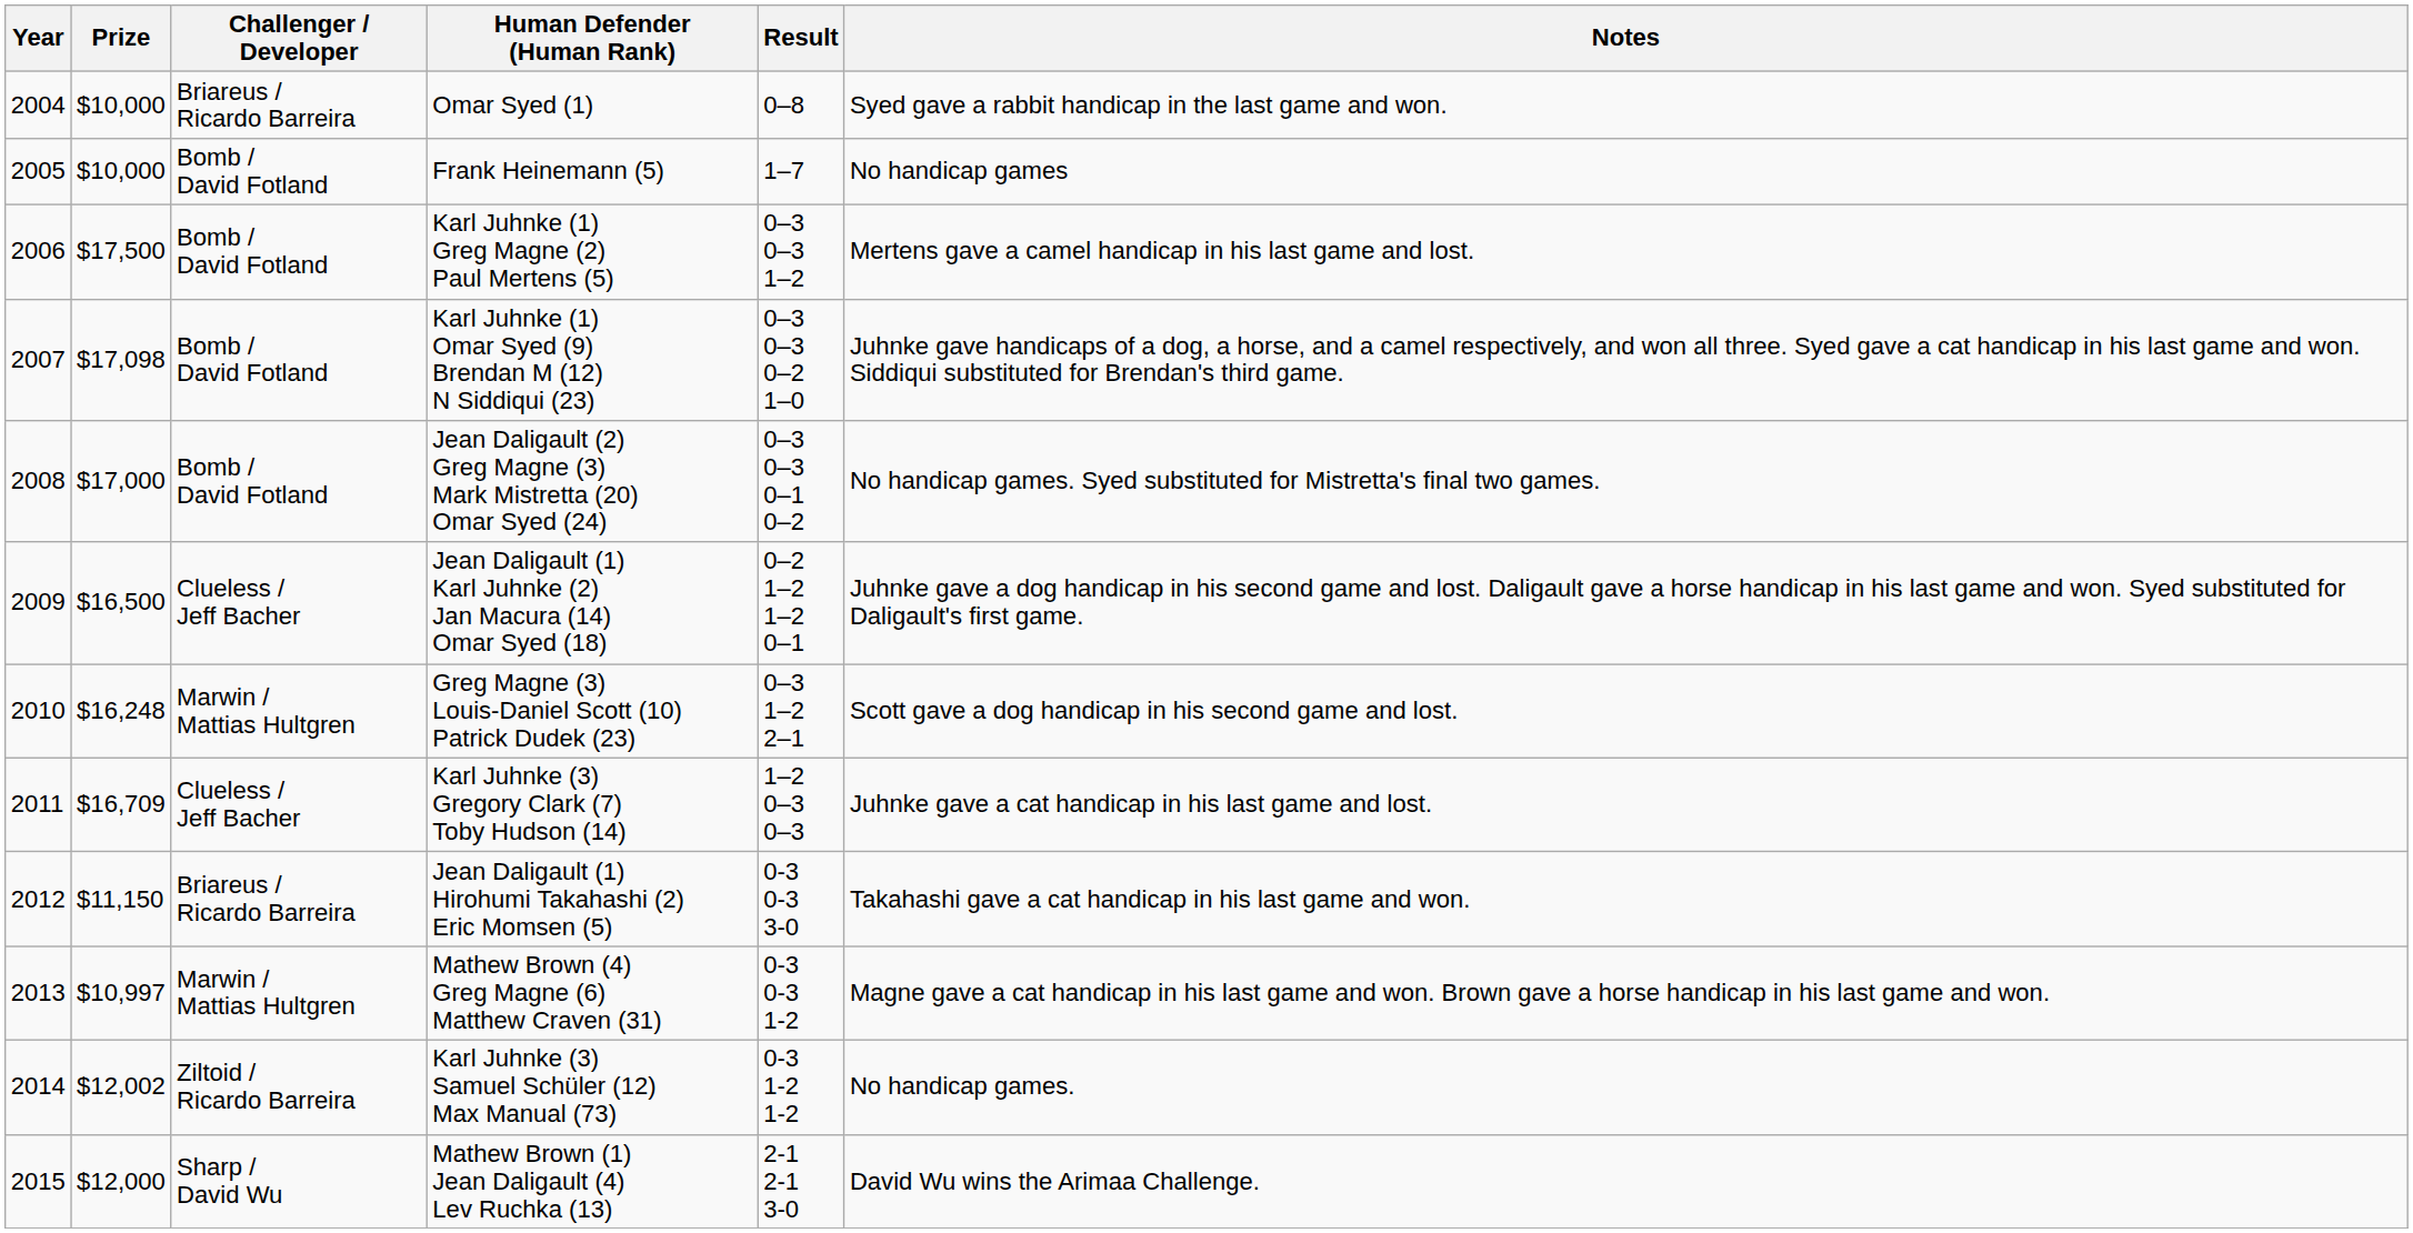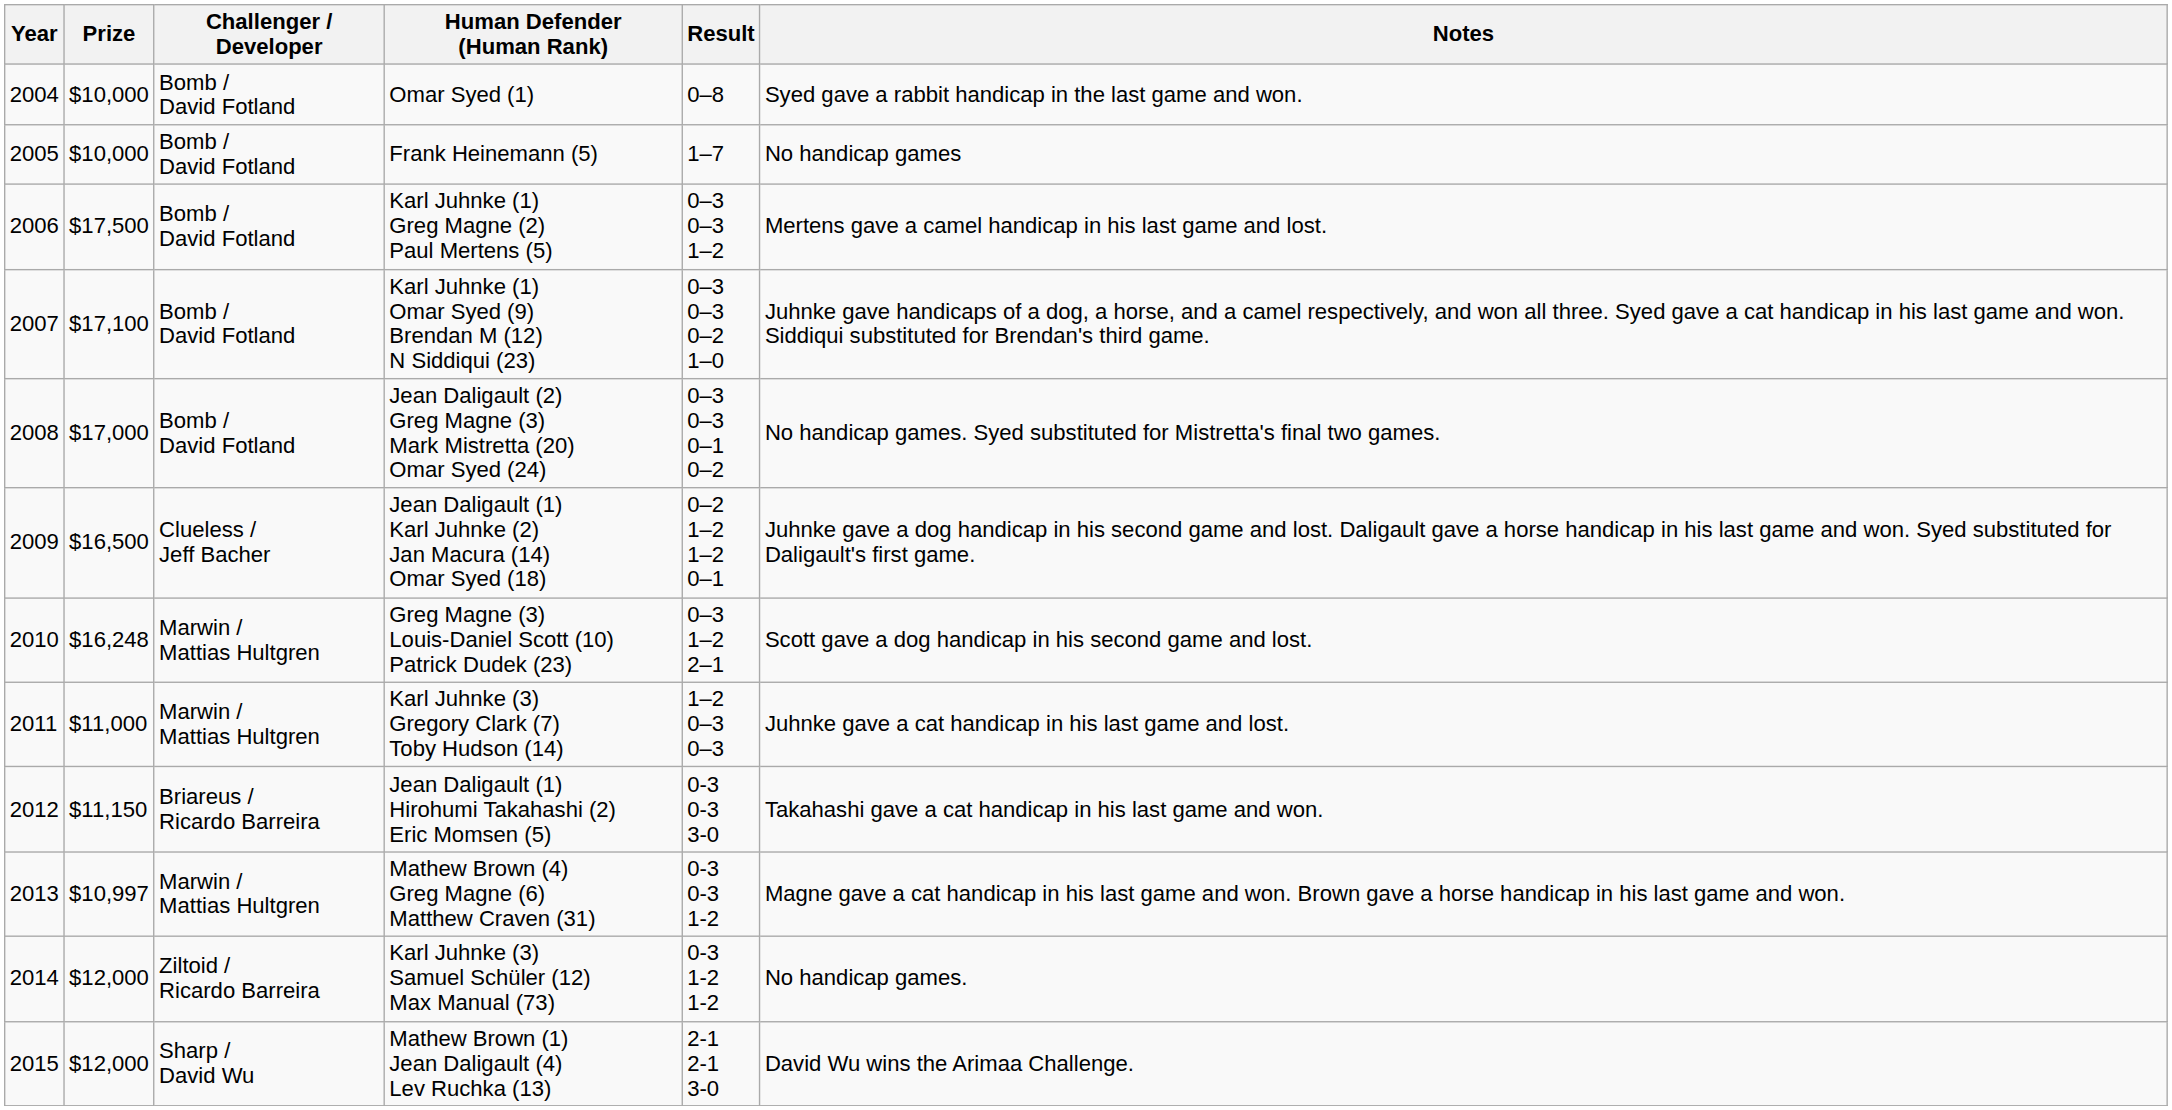 <table class="wikitable">
 <tr>
 <th>Year</th>
 <th>Prize</th>
 <th>Challenger / Developer</th>
 <th>Human Defender (Human Rank)</th>
 <th>Result</th>
 <th>Notes</th>
 </tr>
 <tr --->
 <td>2004</td>
 <td>$10,000</td>
-<td>Briareus /<br>Ricardo Barreira</td>
+<td>Bomb /<br>David Fotland</td>
 <td>Omar Syed (1)</td>
 <td>0–8</td>
 <td>Syed gave a rabbit handicap in the last game and won.</td>
 </tr>
 <tr --->
 <td>2005</td>
 <td>$10,000</td>
 <td>Bomb /<br>David Fotland</td>
 <td>Frank Heinemann (5)</td>
 <td>1–7</td>
 <td>No handicap games</td>
 </tr>
 <tr --->
 <td>2006</td>
 <td>$17,500</td>
 <td>Bomb /<br>David Fotland</td>
 <td>Karl Juhnke (1)<br>Greg Magne (2)<br>Paul Mertens (5)</td>
 <td>0–3<br>0–3<br>1–2</td>
 <td>Mertens gave a camel handicap in his last game and lost.</td>
 </tr>
 <tr --->
 <td>2007</td>
-<td>$17,098</td>
+<td>$17,100</td>
 <td>Bomb /<br>David Fotland</td>
 <td>Karl Juhnke (1)<br>Omar Syed (9)<br>Brendan M (12)<br>N Siddiqui (23)</td>
 <td>0–3<br>0–3<br>0–2<br>1–0</td>
 <td>Juhnke gave handicaps of a dog, a horse, and a camel respectively, and won all three. Syed gave a cat handicap in his last game and won. Siddiqui substituted for Brendan's third game.</td>
 </tr>
 <tr --->
 <td>2008</td>
 <td>$17,000</td>
 <td>Bomb /<br>David Fotland</td>
 <td>Jean Daligault (2)<br>Greg Magne (3)<br>Mark Mistretta (20)<br>Omar Syed (24)</td>
 <td>0–3<br>0–3<br>0–1<br>0–2</td>
 <td>No handicap games. Syed substituted for Mistretta's final two games.</td>
 </tr>
 <tr --->
 <td>2009</td>
 <td>$16,500</td>
 <td>Clueless /<br>Jeff Bacher</td>
 <td>Jean Daligault (1)<br>Karl Juhnke (2)<br>Jan Macura (14)<br>Omar Syed (18)</td>
 <td>0–2<br>1–2<br>1–2<br>0–1</td>
 <td>Juhnke gave a dog handicap in his second game and lost. Daligault gave a horse handicap in his last game and won. Syed substituted for Daligault's first game.</td>
 </tr>
 <tr --->
 <td>2010</td>
 <td>$16,248</td>
 <td style=white-space:nowrap>Marwin /<br>Mattias Hultgren</td>
 <td>Greg Magne (3)<br>Louis-Daniel Scott (10)<br>Patrick Dudek (23)</td>
 <td>0–3<br>1–2<br>2–1</td>
 <td>Scott gave a dog handicap in his second game and lost.</td>
 </tr>
 <tr --->
 <td>2011</td>
-<td>$16,709</td>
-<td>Clueless /<br>Jeff Bacher</td>
+<td>$11,000</td>
+<td>Marwin /<br>Mattias Hultgren</td>
 <td>Karl Juhnke (3)<br>Gregory Clark (7)<br>Toby Hudson (14)</td>
 <td>1–2<br>0–3<br>0–3</td>
 <td>Juhnke gave a cat handicap in his last game and lost.</td>
 </tr>
 <tr --->
 <td>2012</td>
 <td>$11,150</td>
 <td>Briareus /<br>Ricardo Barreira</td>
 <td>Jean Daligault (1)<br>Hirohumi Takahashi (2)<br>Eric Momsen (5)</td>
 <td>0-3<br>0-3<br>3-0</td>
 <td>Takahashi gave a cat handicap in his last game and won.</td>
 </tr>
 <tr --->
 <td>2013</td>
 <td>$10,997</td>
 <td>Marwin /<br>Mattias Hultgren</td>
 <td>Mathew Brown (4)<br>Greg Magne (6)<br>Matthew Craven (31)</td>
 <td>0-3<br>0-3<br>1-2</td>
 <td>Magne gave a cat handicap in his last game and won. Brown gave a horse handicap in his last game and won.</td>
 </tr>
 <tr --->
 <td>2014</td>
-<td>$12,002</td>
+<td>$12,000</td>
 <td>Ziltoid /<br>Ricardo Barreira</td>
 <td>Karl Juhnke (3)<br>Samuel Schüler (12)<br>Max Manual (73)</td>
 <td>0-3<br>1-2<br>1-2</td>
 <td>No handicap games.</td>
 </tr>
 <tr --->
 <td>2015</td>
 <td>$12,000</td>
 <td>Sharp /<br>David Wu</td>
 <td>Mathew Brown (1)<br>Jean Daligault (4)<br>Lev Ruchka (13)</td>
 <td>2-1<br>2-1<br>3-0</td>
 <td>David Wu wins the Arimaa Challenge.</td>
 </tr>
 <tr --->
 </tr>
 </table>
